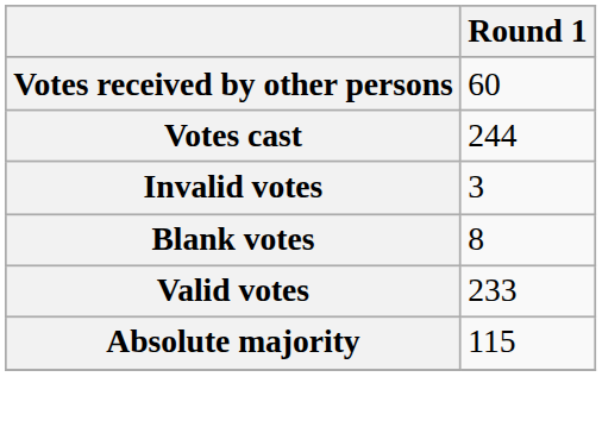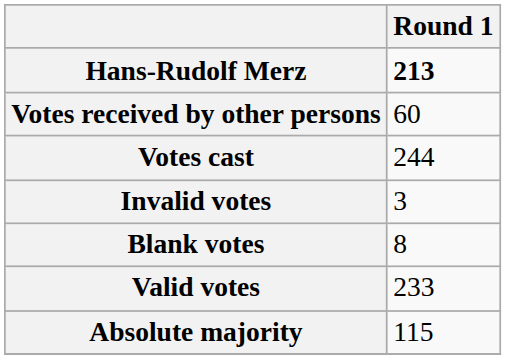 <table class="wikitable">
 <tr>
 <th></th>
 <th>Round 1</th>
+</tr>
+<tr>
+<th>Hans-Rudolf Merz</th>
+<td><strong>213</strong></td>
 </tr>
 <tr>
 <th>Votes received by other persons</th>
 <td>60</td>
 </tr>
 <tr>
 <th>Votes cast</th>
 <td>244</td>
 </tr>
 <tr>
 <th>Invalid votes</th>
 <td>3</td>
 </tr>
 <tr>
 <th>Blank votes</th>
 <td>8</td>
 </tr>
 <tr>
 <th>Valid votes</th>
 <td>233</td>
 </tr>
 <tr>
 <th>Absolute majority</th>
 <td>115</td>
 </tr>
 <tr>
 </tr>
 </table>
